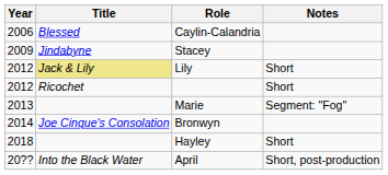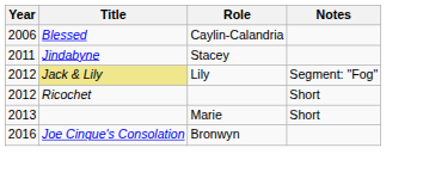 <table class="wikitable sortable">
 <tr>
 <th>Year</th>
 <th>Title</th>
 <th>Role</th>
 <th class="unsortable">Notes</th>
 </tr>
 <tr>
 <td>2006</td>
 <td><em><a href='#'>Blessed</a></em></td>
 <td>Caylin-Calandria</td>
 <td></td>
 </tr>
 <tr>
-<td>2009</td>
+<td>2011</td>
 <td><em><a href='#'>Jindabyne</a></em></td>
 <td>Stacey</td>
 <td></td>
 </tr>
 <tr>
 <td>2012</td>
 <td style="background: khaki;"><em>Jack & Lily</em></td>
 <td>Lily</td>
-<td>Short</td>
+<td>Segment: "Fog"</td>
 </tr>
 <tr>
 <td>2012</td>
 <td><em>Ricochet</em></td>
 <td></td>
 <td>Short</td>
 </tr>
 <tr>
 <td>2013</td>
 <td><em></em></td>
 <td>Marie</td>
-<td>Segment: "Fog"</td>
+<td>Short</td>
 </tr>
 <tr>
-<td>2014</td>
+<td>2016</td>
 <td><em><a href='#'>Joe Cinque's Consolation</a></em></td>
 <td>Bronwyn</td>
 <td></td>
 </tr>
-<tr>
-<td>2018</td>
-<td><em></em></td>
-<td>Hayley</td>
-<td>Short</td>
-</tr>
-<tr>
-<td>20??</td>
-<td><em>Into the Black Water</em></td>
-<td>April</td>
-<td>Short, post-production</td>
-</tr>
 </table>
